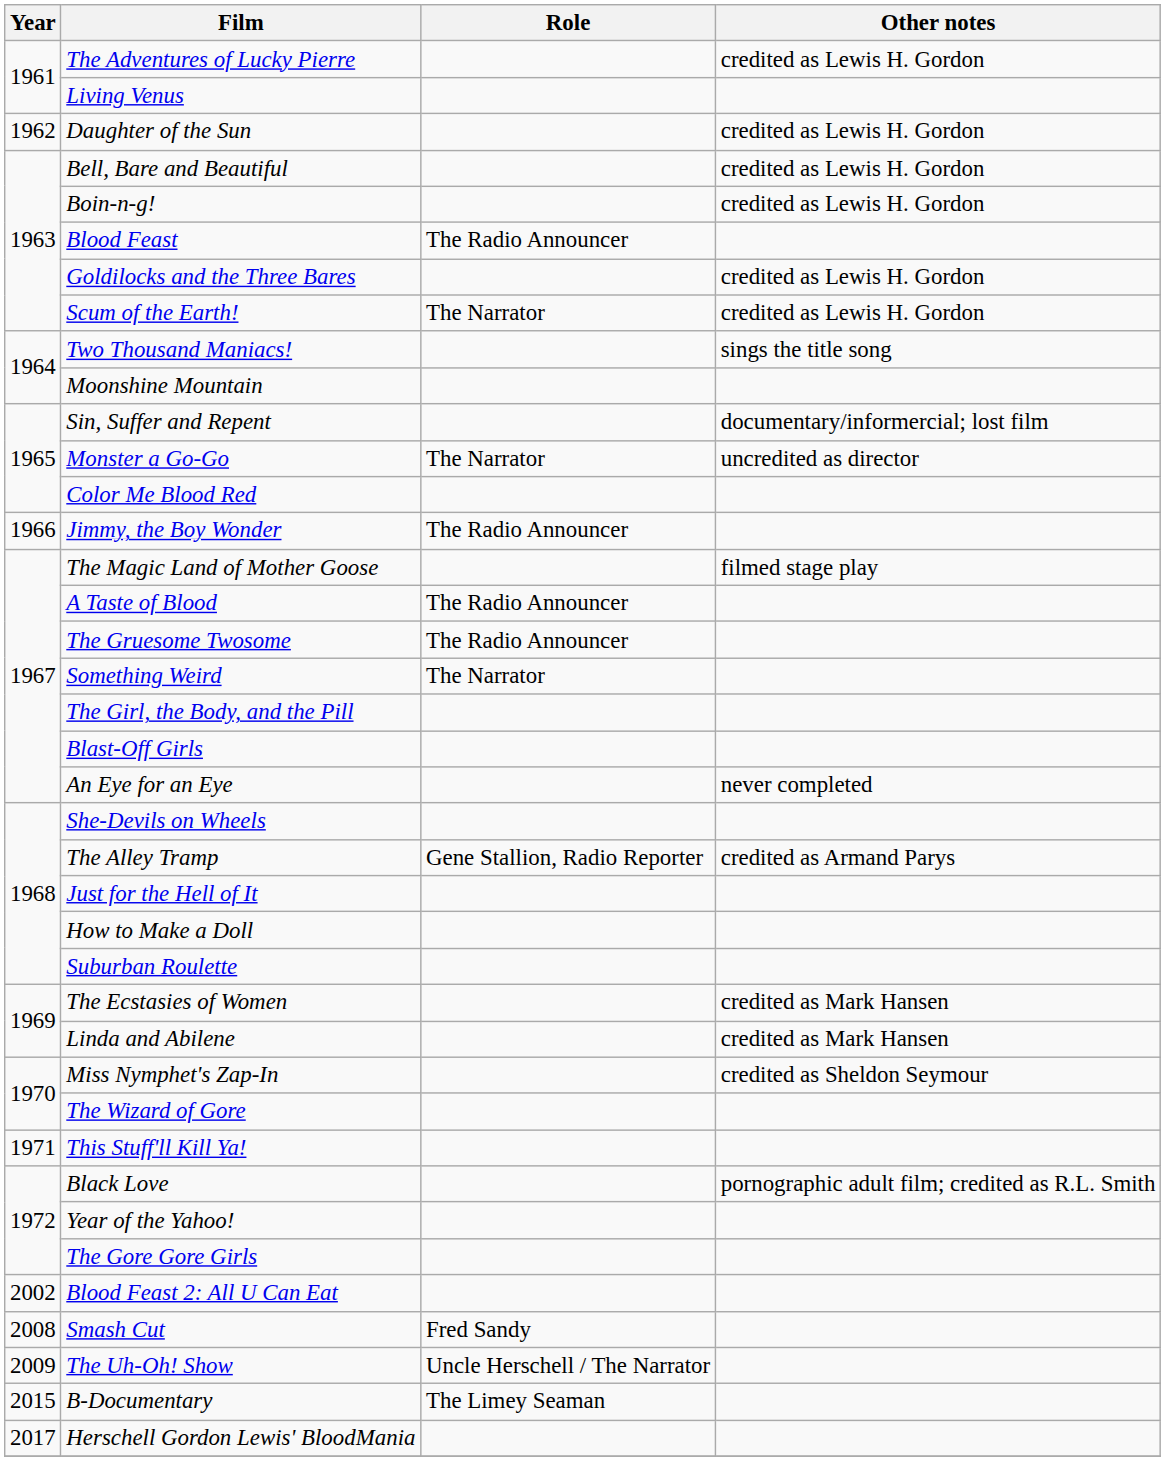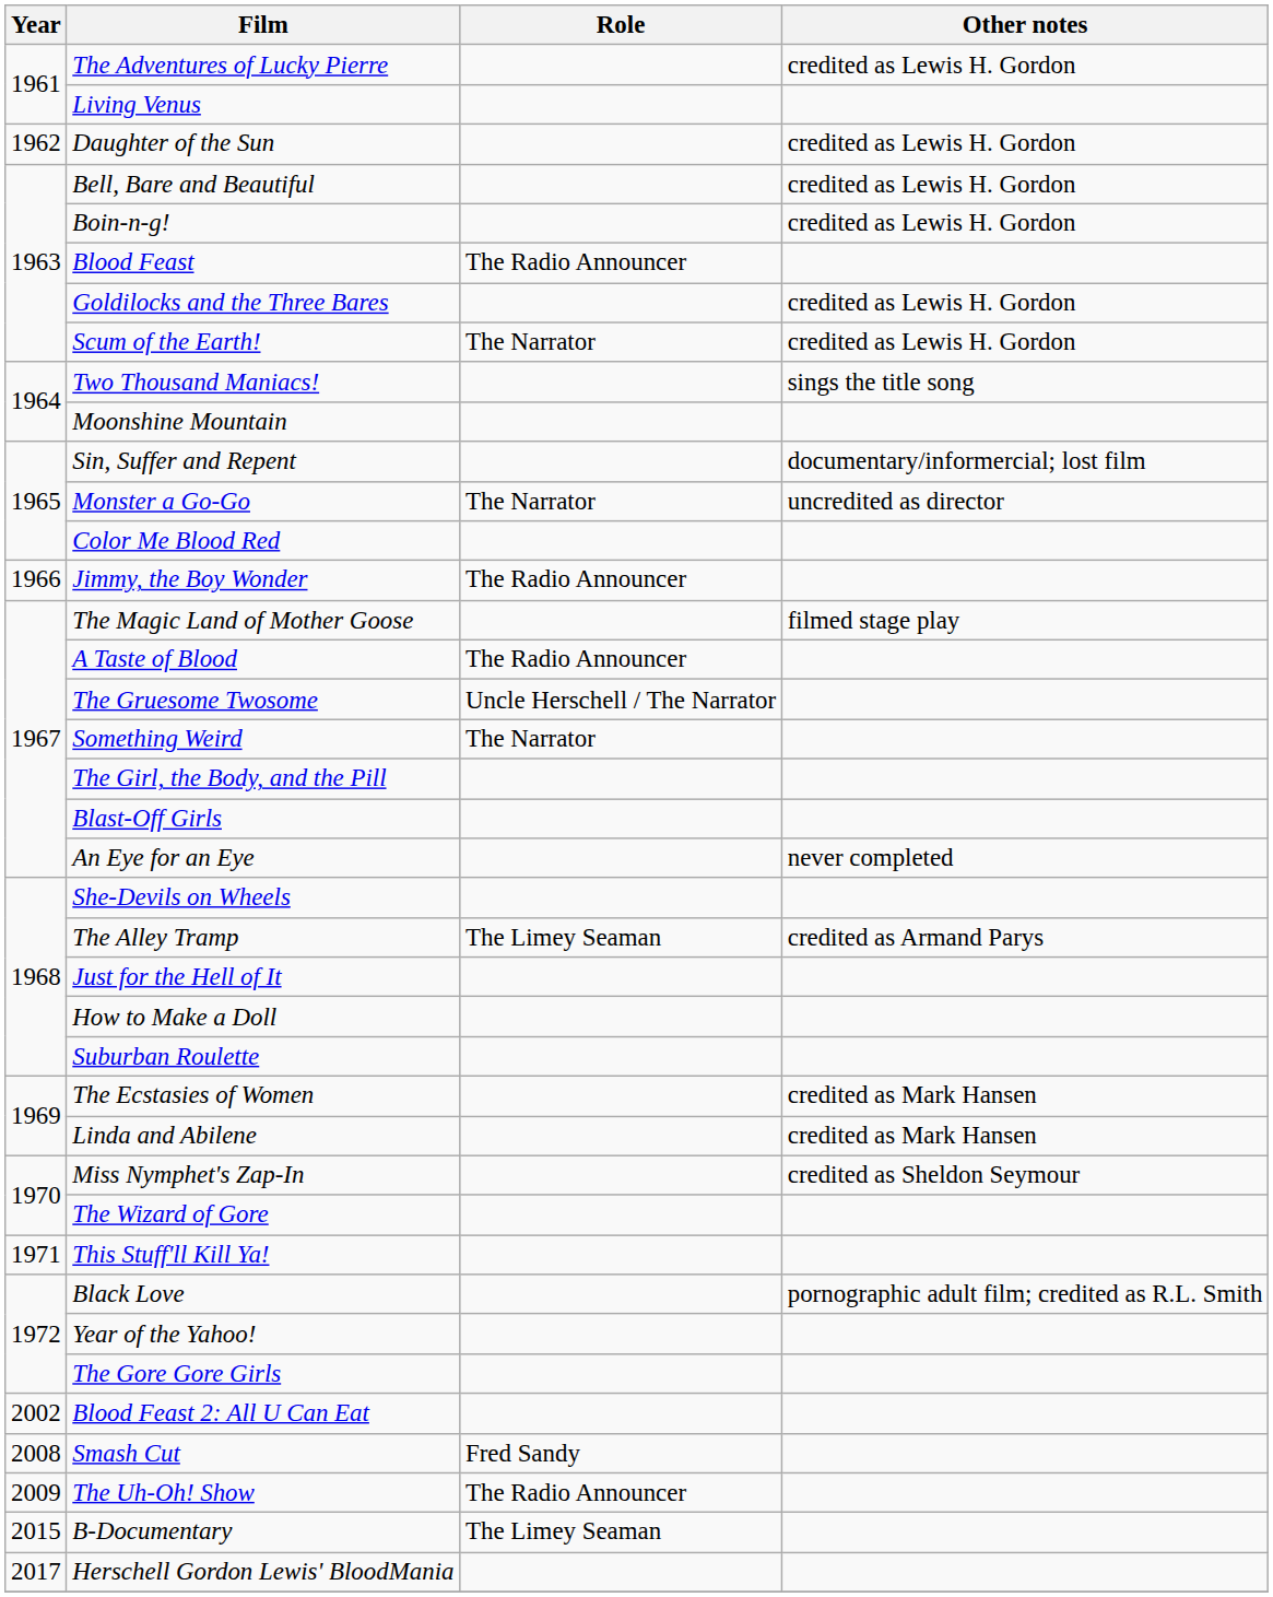 <table class="wikitable">
 <tr>
 <th scope="col">Year</th>
 <th scope="col">Film</th>
 <th scope="col">Role</th>
 <th scope="col">Other notes</th>
 </tr>
 <tr>
 <td rowspan="2">1961</td>
 <td><em><a href='#'>The Adventures of Lucky Pierre</a></em></td>
 <td></td>
 <td>credited as Lewis H. Gordon</td>
 </tr>
 <tr>
 <td><em><a href='#'>Living Venus</a></em></td>
 <td></td>
 <td></td>
 </tr>
 <tr>
 <td>1962</td>
 <td><em>Daughter of the Sun</em></td>
 <td></td>
 <td>credited as Lewis H. Gordon</td>
 </tr>
 <tr>
 <td rowspan="5">1963</td>
 <td><em>Bell, Bare and Beautiful</em></td>
 <td></td>
 <td>credited as Lewis H. Gordon</td>
 </tr>
 <tr>
 <td><em>Boin-n-g!</em></td>
 <td></td>
 <td>credited as Lewis H. Gordon</td>
 </tr>
 <tr>
 <td><em><a href='#'>Blood Feast</a></em></td>
 <td>The Radio Announcer</td>
 <td></td>
 </tr>
 <tr>
 <td><em><a href='#'>Goldilocks and the Three Bares</a></em></td>
 <td></td>
 <td>credited as Lewis H. Gordon</td>
 </tr>
 <tr>
 <td><em><a href='#'>Scum of the Earth!</a></em></td>
 <td>The Narrator</td>
 <td>credited as Lewis H. Gordon</td>
 </tr>
 <tr>
 <td rowspan="2">1964</td>
 <td><em><a href='#'>Two Thousand Maniacs!</a></em></td>
 <td></td>
 <td>sings the title song</td>
 </tr>
 <tr>
 <td><em>Moonshine Mountain</em></td>
 <td></td>
 <td></td>
 </tr>
 <tr>
 <td rowspan="3">1965</td>
 <td><em>Sin, Suffer and Repent</em></td>
 <td></td>
 <td>documentary/informercial; lost film</td>
 </tr>
 <tr>
 <td><em><a href='#'>Monster a Go-Go</a></em></td>
 <td>The Narrator</td>
 <td>uncredited as director</td>
 </tr>
 <tr>
 <td><em><a href='#'>Color Me Blood Red</a></em></td>
 <td></td>
 <td></td>
 </tr>
 <tr>
 <td>1966</td>
 <td><em><a href='#'>Jimmy, the Boy Wonder</a></em></td>
 <td>The Radio Announcer</td>
 <td></td>
 </tr>
 <tr>
 <td rowspan="7">1967</td>
 <td><em>The Magic Land of Mother Goose</em></td>
 <td></td>
 <td>filmed stage play</td>
 </tr>
 <tr>
 <td><em><a href='#'>A Taste of Blood</a></em></td>
 <td>The Radio Announcer</td>
 <td></td>
 </tr>
 <tr>
 <td><em><a href='#'>The Gruesome Twosome</a></em></td>
-<td>The Radio Announcer</td>
+<td>Uncle Herschell / The Narrator</td>
 <td></td>
 </tr>
 <tr>
 <td><em><a href='#'>Something Weird</a></em></td>
 <td>The Narrator</td>
 <td></td>
 </tr>
 <tr>
 <td><em><a href='#'>The Girl, the Body, and the Pill</a></em></td>
 <td></td>
 <td></td>
 </tr>
 <tr>
 <td><em><a href='#'>Blast-Off Girls</a></em></td>
 <td></td>
 <td></td>
 </tr>
 <tr>
 <td><em>An Eye for an Eye</em></td>
 <td></td>
 <td>never completed</td>
 </tr>
 <tr>
 <td rowspan="5">1968</td>
 <td><em><a href='#'>She-Devils on Wheels</a></em></td>
 <td></td>
 <td></td>
 </tr>
 <tr>
 <td><em>The Alley Tramp</em></td>
-<td>Gene Stallion, Radio Reporter</td>
+<td>The Limey Seaman</td>
 <td>credited as Armand Parys</td>
 </tr>
 <tr>
 <td><em><a href='#'>Just for the Hell of It</a></em></td>
 <td></td>
 <td></td>
 </tr>
 <tr>
 <td><em>How to Make a Doll</em></td>
 <td></td>
 <td></td>
 </tr>
 <tr>
 <td><em><a href='#'>Suburban Roulette</a></em></td>
 <td></td>
 <td></td>
 </tr>
 <tr>
 <td rowspan="2">1969</td>
 <td><em>The Ecstasies of Women</em></td>
 <td></td>
 <td>credited as Mark Hansen</td>
 </tr>
 <tr>
 <td><em>Linda and Abilene</em></td>
 <td></td>
 <td>credited as Mark Hansen</td>
 </tr>
 <tr>
 <td rowspan="2">1970</td>
 <td><em>Miss Nymphet's Zap-In</em></td>
 <td></td>
 <td>credited as Sheldon Seymour</td>
 </tr>
 <tr>
 <td><em><a href='#'>The Wizard of Gore</a></em></td>
 <td></td>
 <td></td>
 </tr>
 <tr>
 <td>1971</td>
 <td><em><a href='#'>This Stuff'll Kill Ya!</a></em></td>
 <td></td>
 <td></td>
 </tr>
 <tr>
 <td rowspan="3">1972</td>
 <td><em>Black Love</em></td>
 <td></td>
 <td>pornographic adult film; credited as R.L. Smith</td>
 </tr>
 <tr>
 <td><em>Year of the Yahoo!</em></td>
 <td></td>
 <td></td>
 </tr>
 <tr>
 <td><em><a href='#'>The Gore Gore Girls</a></em></td>
 <td></td>
 <td></td>
 </tr>
 <tr>
 <td>2002</td>
 <td><em><a href='#'>Blood Feast 2: All U Can Eat</a></em></td>
 <td></td>
 <td></td>
 </tr>
 <tr>
 <td>2008</td>
 <td><em><a href='#'>Smash Cut</a></em></td>
 <td>Fred Sandy</td>
 <td></td>
 </tr>
 <tr>
 <td>2009</td>
 <td><em><a href='#'>The Uh-Oh! Show</a></em></td>
-<td>Uncle Herschell / The Narrator</td>
+<td>The Radio Announcer</td>
 <td></td>
 </tr>
 <tr>
 <td>2015</td>
 <td><em>B-Documentary</em></td>
 <td>The Limey Seaman</td>
 <td></td>
 </tr>
 <tr>
 <td>2017</td>
 <td><em>Herschell Gordon Lewis' BloodMania</em></td>
 <td></td>
 <td></td>
 </tr>
 <tr>
 </tr>
 </table>
